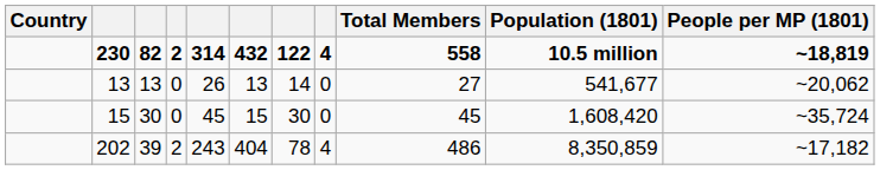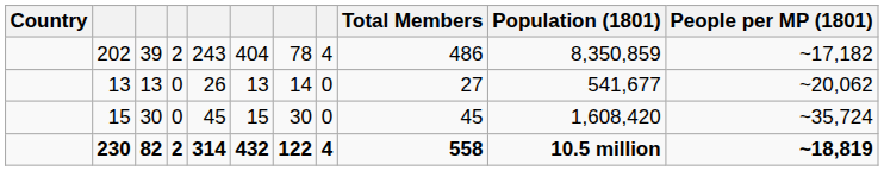 <table class="wikitable mw-datatable sortable">
 <tr>
 <th>Country</th>
 <th></th>
 <th></th>
 <th></th>
 <th></th>
 <th></th>
 <th></th>
 <th></th>
 <th>Total Members</th>
 <th>Population (1801)</th>
 <th>People per MP (1801)</th>
 </tr>
-<tr class="sortbottom" style="font-weight:bold">
+<tr>
 <td></td>
-<td align=right>230</td>
-<td align=right>82</td>
+<td align=right>202</td>
+<td align=right>39</td>
 <td align=right>2</td>
-<td align=right>314</td>
-<td align=right>432</td>
-<td align=right>122</td>
+<td align=right>243</td>
+<td align=right>404</td>
+<td align=right>78</td>
 <td align=right>4</td>
-<td align=right>558</td>
-<td align=right>10.5 million</td>
-<td align=right>~18,819</td>
+<td align=right>486</td>
+<td align=right>8,350,859</td>
+<td align=right>~17,182</td>
 </tr>
 <tr>
 <td></td>
 <td align=right>13</td>
 <td align=right>13</td>
 <td align=right>0</td>
 <td align=right>26</td>
 <td align=right>13</td>
 <td align=right>14</td>
 <td align=right>0</td>
 <td align=right>27</td>
 <td align=right>541,677</td>
 <td align=right>~20,062</td>
 </tr>
 <tr>
 <td></td>
 <td align=right>15</td>
 <td align=right>30</td>
 <td align=right>0</td>
 <td align=right>45</td>
 <td align=right>15</td>
 <td align=right>30</td>
 <td align=right>0</td>
 <td align=right>45</td>
 <td align=right>1,608,420</td>
 <td align=right>~35,724</td>
 </tr>
-<tr>
+<tr class="sortbottom" style="font-weight:bold">
 <td></td>
-<td align=right>202</td>
-<td align=right>39</td>
+<td align=right>230</td>
+<td align=right>82</td>
 <td align=right>2</td>
-<td align=right>243</td>
-<td align=right>404</td>
-<td align=right>78</td>
+<td align=right>314</td>
+<td align=right>432</td>
+<td align=right>122</td>
 <td align=right>4</td>
-<td align=right>486</td>
-<td align=right>8,350,859</td>
-<td align=right>~17,182</td>
+<td align=right>558</td>
+<td align=right>10.5 million</td>
+<td align=right>~18,819</td>
 </tr>
 </table>
